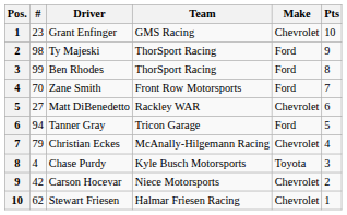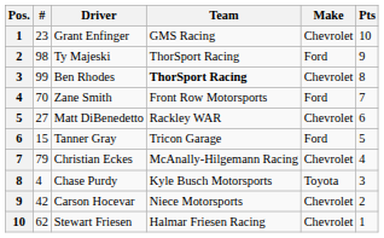 <table class="wikitable" style="font-size:95%">
 <tr>
 <th>Pos.</th>
 <th>#</th>
 <th>Driver</th>
 <th>Team</th>
 <th>Make</th>
 <th>Pts</th>
 </tr>
 <tr>
 <th>1</th>
 <td>23</td>
 <td>Grant Enfinger</td>
 <td>GMS Racing</td>
 <td>Chevrolet</td>
 <td>10</td>
 </tr>
 <tr>
 <th>2</th>
 <td>98</td>
 <td>Ty Majeski</td>
 <td>ThorSport Racing</td>
 <td>Ford</td>
 <td>9</td>
 </tr>
 <tr>
 <th>3</th>
 <td>99</td>
 <td>Ben Rhodes</td>
-<td>ThorSport Racing</td>
-<td>Ford</td>
+<td><strong>ThorSport Racing</strong></td>
+<td>Chevrolet</td>
 <td>8</td>
 </tr>
 <tr>
 <th>4</th>
 <td>70</td>
 <td>Zane Smith</td>
 <td>Front Row Motorsports</td>
 <td>Ford</td>
 <td>7</td>
 </tr>
 <tr>
 <th>5</th>
 <td>27</td>
 <td>Matt DiBenedetto</td>
 <td>Rackley WAR</td>
 <td>Chevrolet</td>
 <td>6</td>
 </tr>
 <tr>
 <th>6</th>
-<td>94</td>
+<td>15</td>
 <td>Tanner Gray</td>
 <td>Tricon Garage</td>
 <td>Ford</td>
 <td>5</td>
 </tr>
 <tr>
 <th>7</th>
 <td>79</td>
 <td>Christian Eckes</td>
 <td>McAnally-Hilgemann Racing</td>
 <td>Chevrolet</td>
 <td>4</td>
 </tr>
 <tr>
 <th>8</th>
 <td>4</td>
 <td>Chase Purdy</td>
 <td>Kyle Busch Motorsports</td>
 <td>Toyota</td>
 <td>3</td>
 </tr>
 <tr>
 <th>9</th>
 <td>42</td>
 <td>Carson Hocevar</td>
 <td>Niece Motorsports</td>
 <td>Chevrolet</td>
 <td>2</td>
 </tr>
 <tr>
 <th>10</th>
 <td>62</td>
 <td>Stewart Friesen</td>
 <td>Halmar Friesen Racing</td>
 <td>Chevrolet</td>
 <td>1</td>
 </tr>
 </table>
